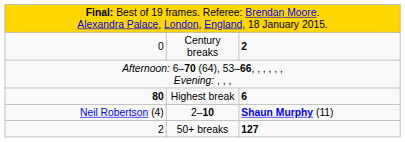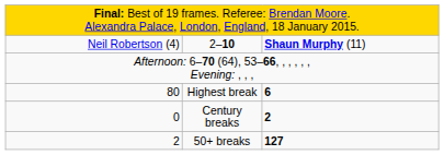 <table class="wikitable" style="font-size: 95%; margin: 1em auto 1em auto;">
 <tr>
 <td colspan="3" align="center" bgcolor="#ffd700"><strong>Final:</strong> Best of 19 frames. Referee: <a href='#'>Brendan Moore</a>.<br><a href='#'>Alexandra Palace</a>, <a href='#'>London</a>, <a href='#'>England</a>, 18 January 2015.</td>
+</tr>
+<tr>
+<td width="230" align="right"><a href='#'>Neil Robertson</a> (4)<br></td>
+<td width="100" align="center">2–<strong>10</strong></td>
+<td width="230"><strong><a href='#'>Shaun Murphy</a></strong> (11)<br></td>
+</tr>
+<tr>
+<td colspan="3" align="center" style="font-size: 100%"><em>Afternoon:</em> 6–<strong>70</strong> (64), 53–<strong>66</strong>, , , , , , <br><em>Evening:</em> , , , </td>
+</tr>
+<tr>
+<td align="right">80</td>
+<td align="center">Highest break</td>
+<td><strong>6</strong></td>
 </tr>
 <tr>
 <td align="right">0</td>
 <td align="center">Century breaks</td>
 <td><strong>2</strong></td>
 </tr>
 <tr>
-<td colspan="3" align="center" style="font-size: 100%"><em>Afternoon:</em> 6–<strong>70</strong> (64), 53–<strong>66</strong>, , , , , , <br><em>Evening:</em> , , , </td>
-</tr>
-<tr>
-<td align="right"><strong>80</strong></td>
-<td align="center">Highest break</td>
-<td><strong>6</strong></td>
-</tr>
-<tr>
-<td width="230" align="right"><a href='#'>Neil Robertson</a> (4)<br></td>
-<td width="100" align="center">2–<strong>10</strong></td>
-<td width="230"><strong><a href='#'>Shaun Murphy</a></strong> (11)<br></td>
-</tr>
-<tr>
 <td align="right">2</td>
 <td align="center">50+ breaks</td>
 <td><strong>127</strong></td>
 </tr>
 </table>
